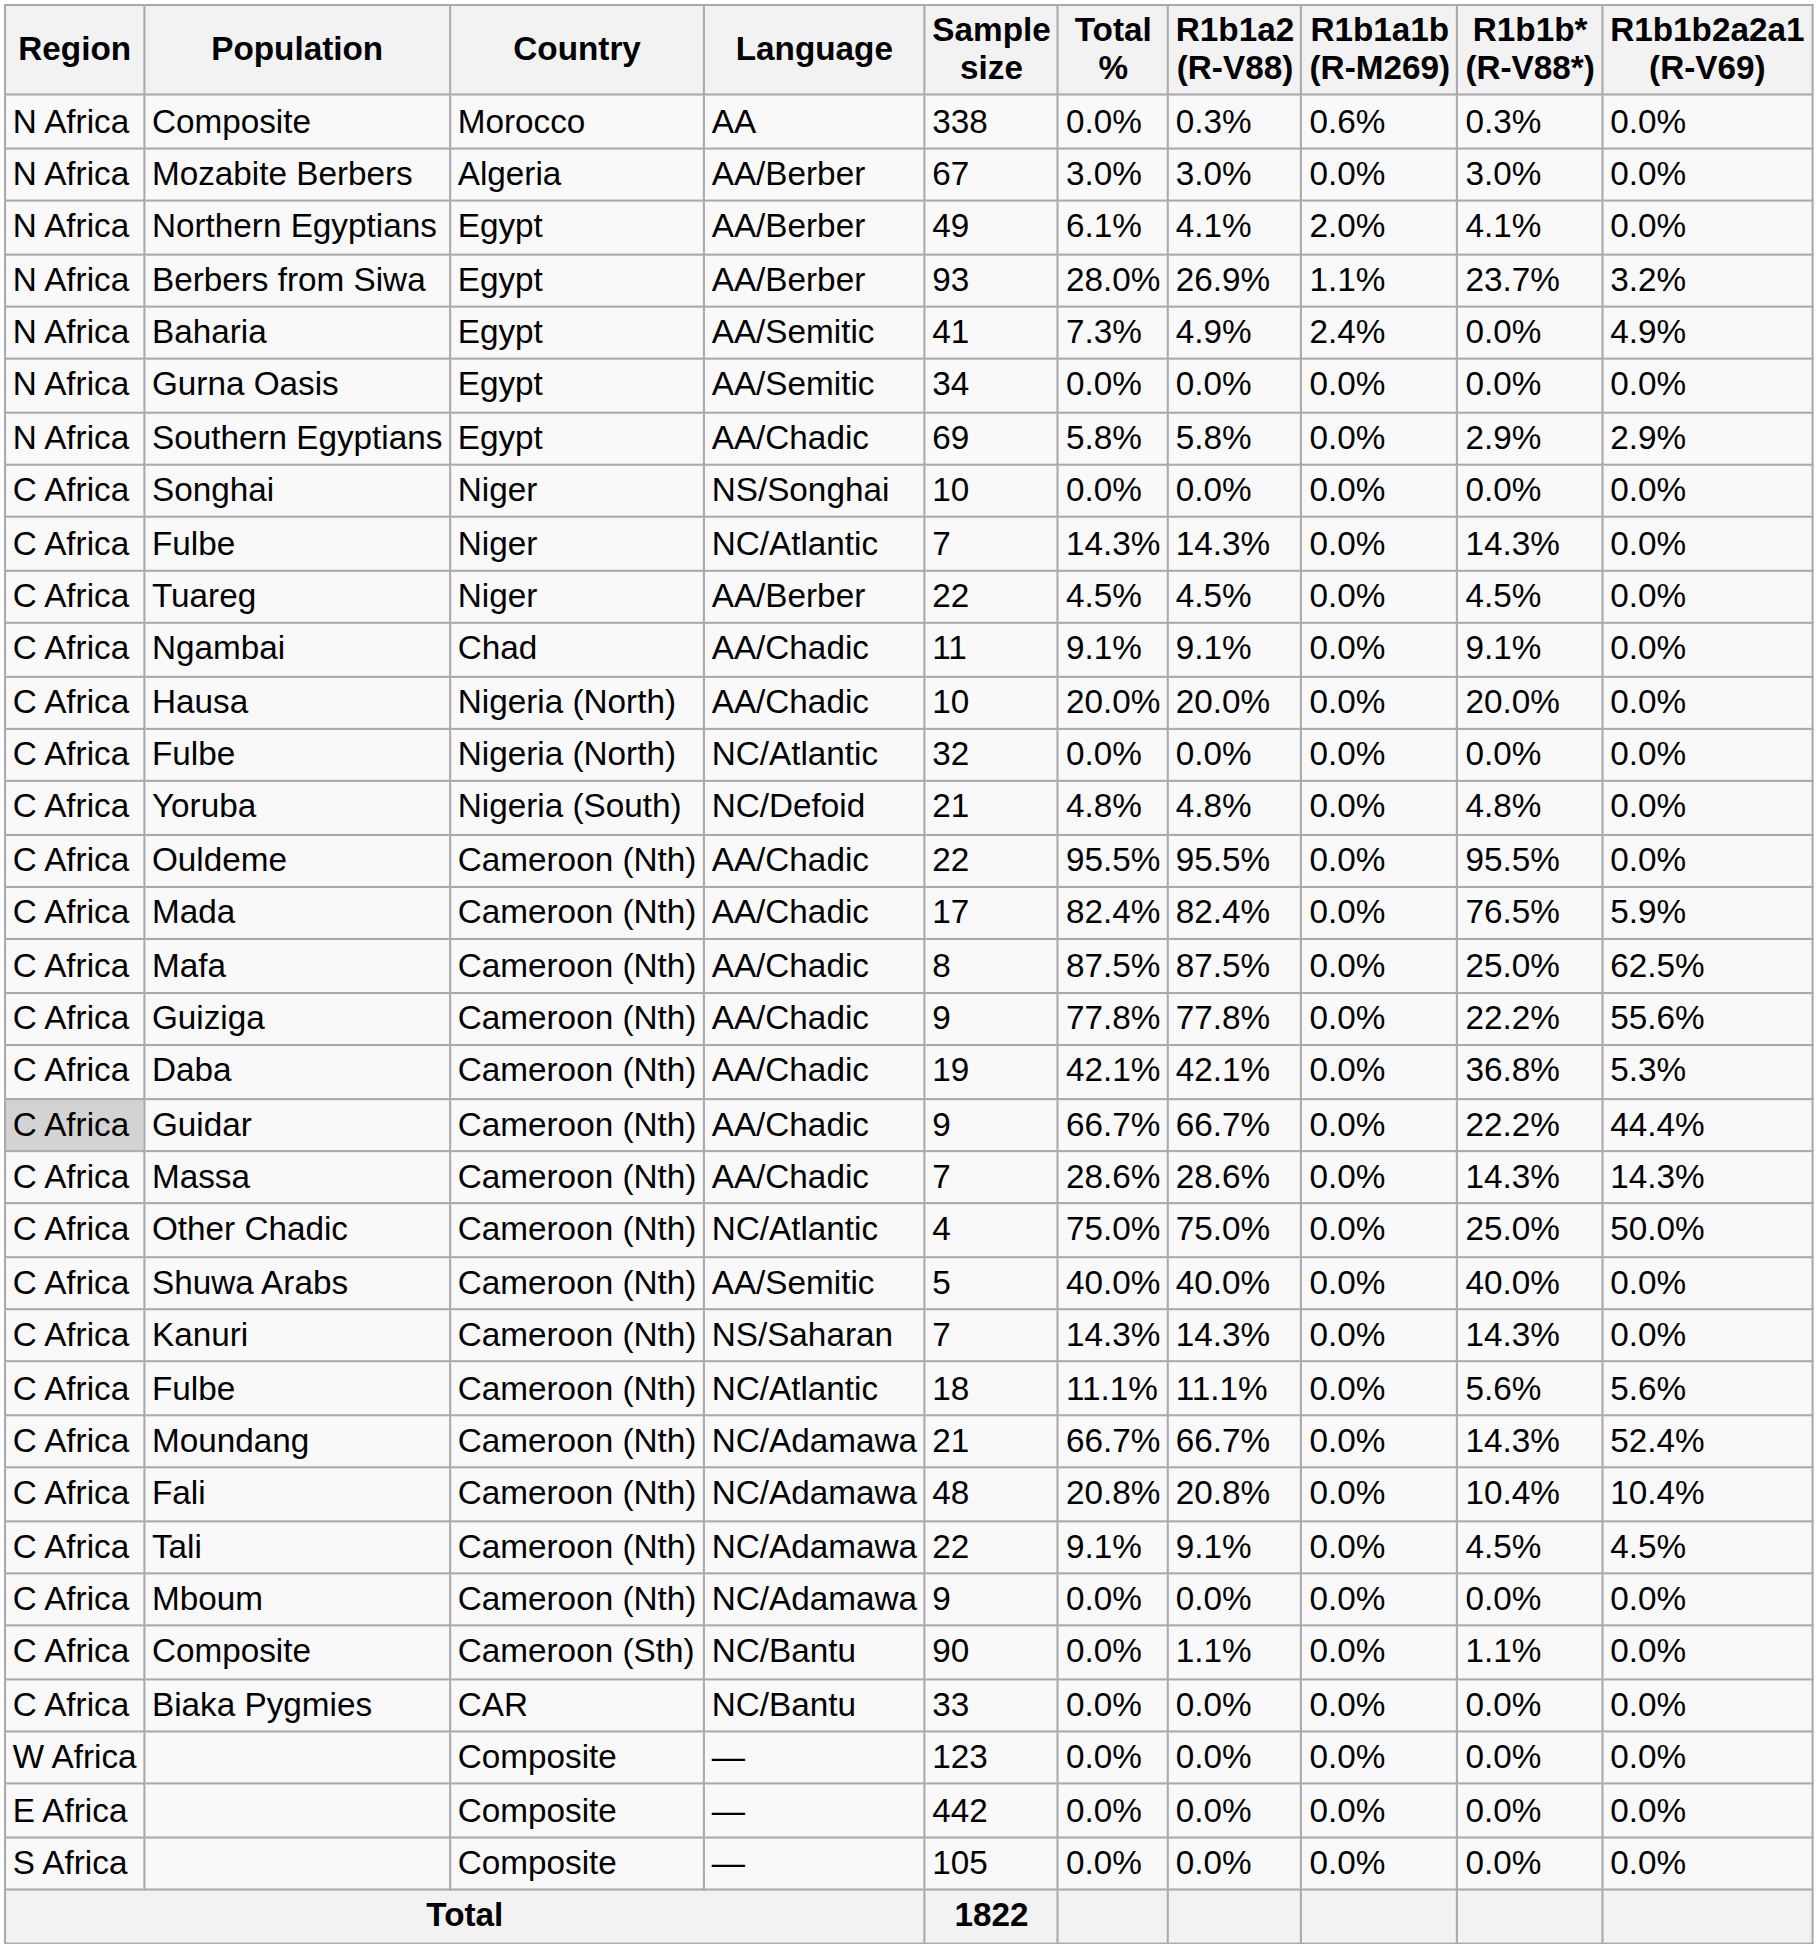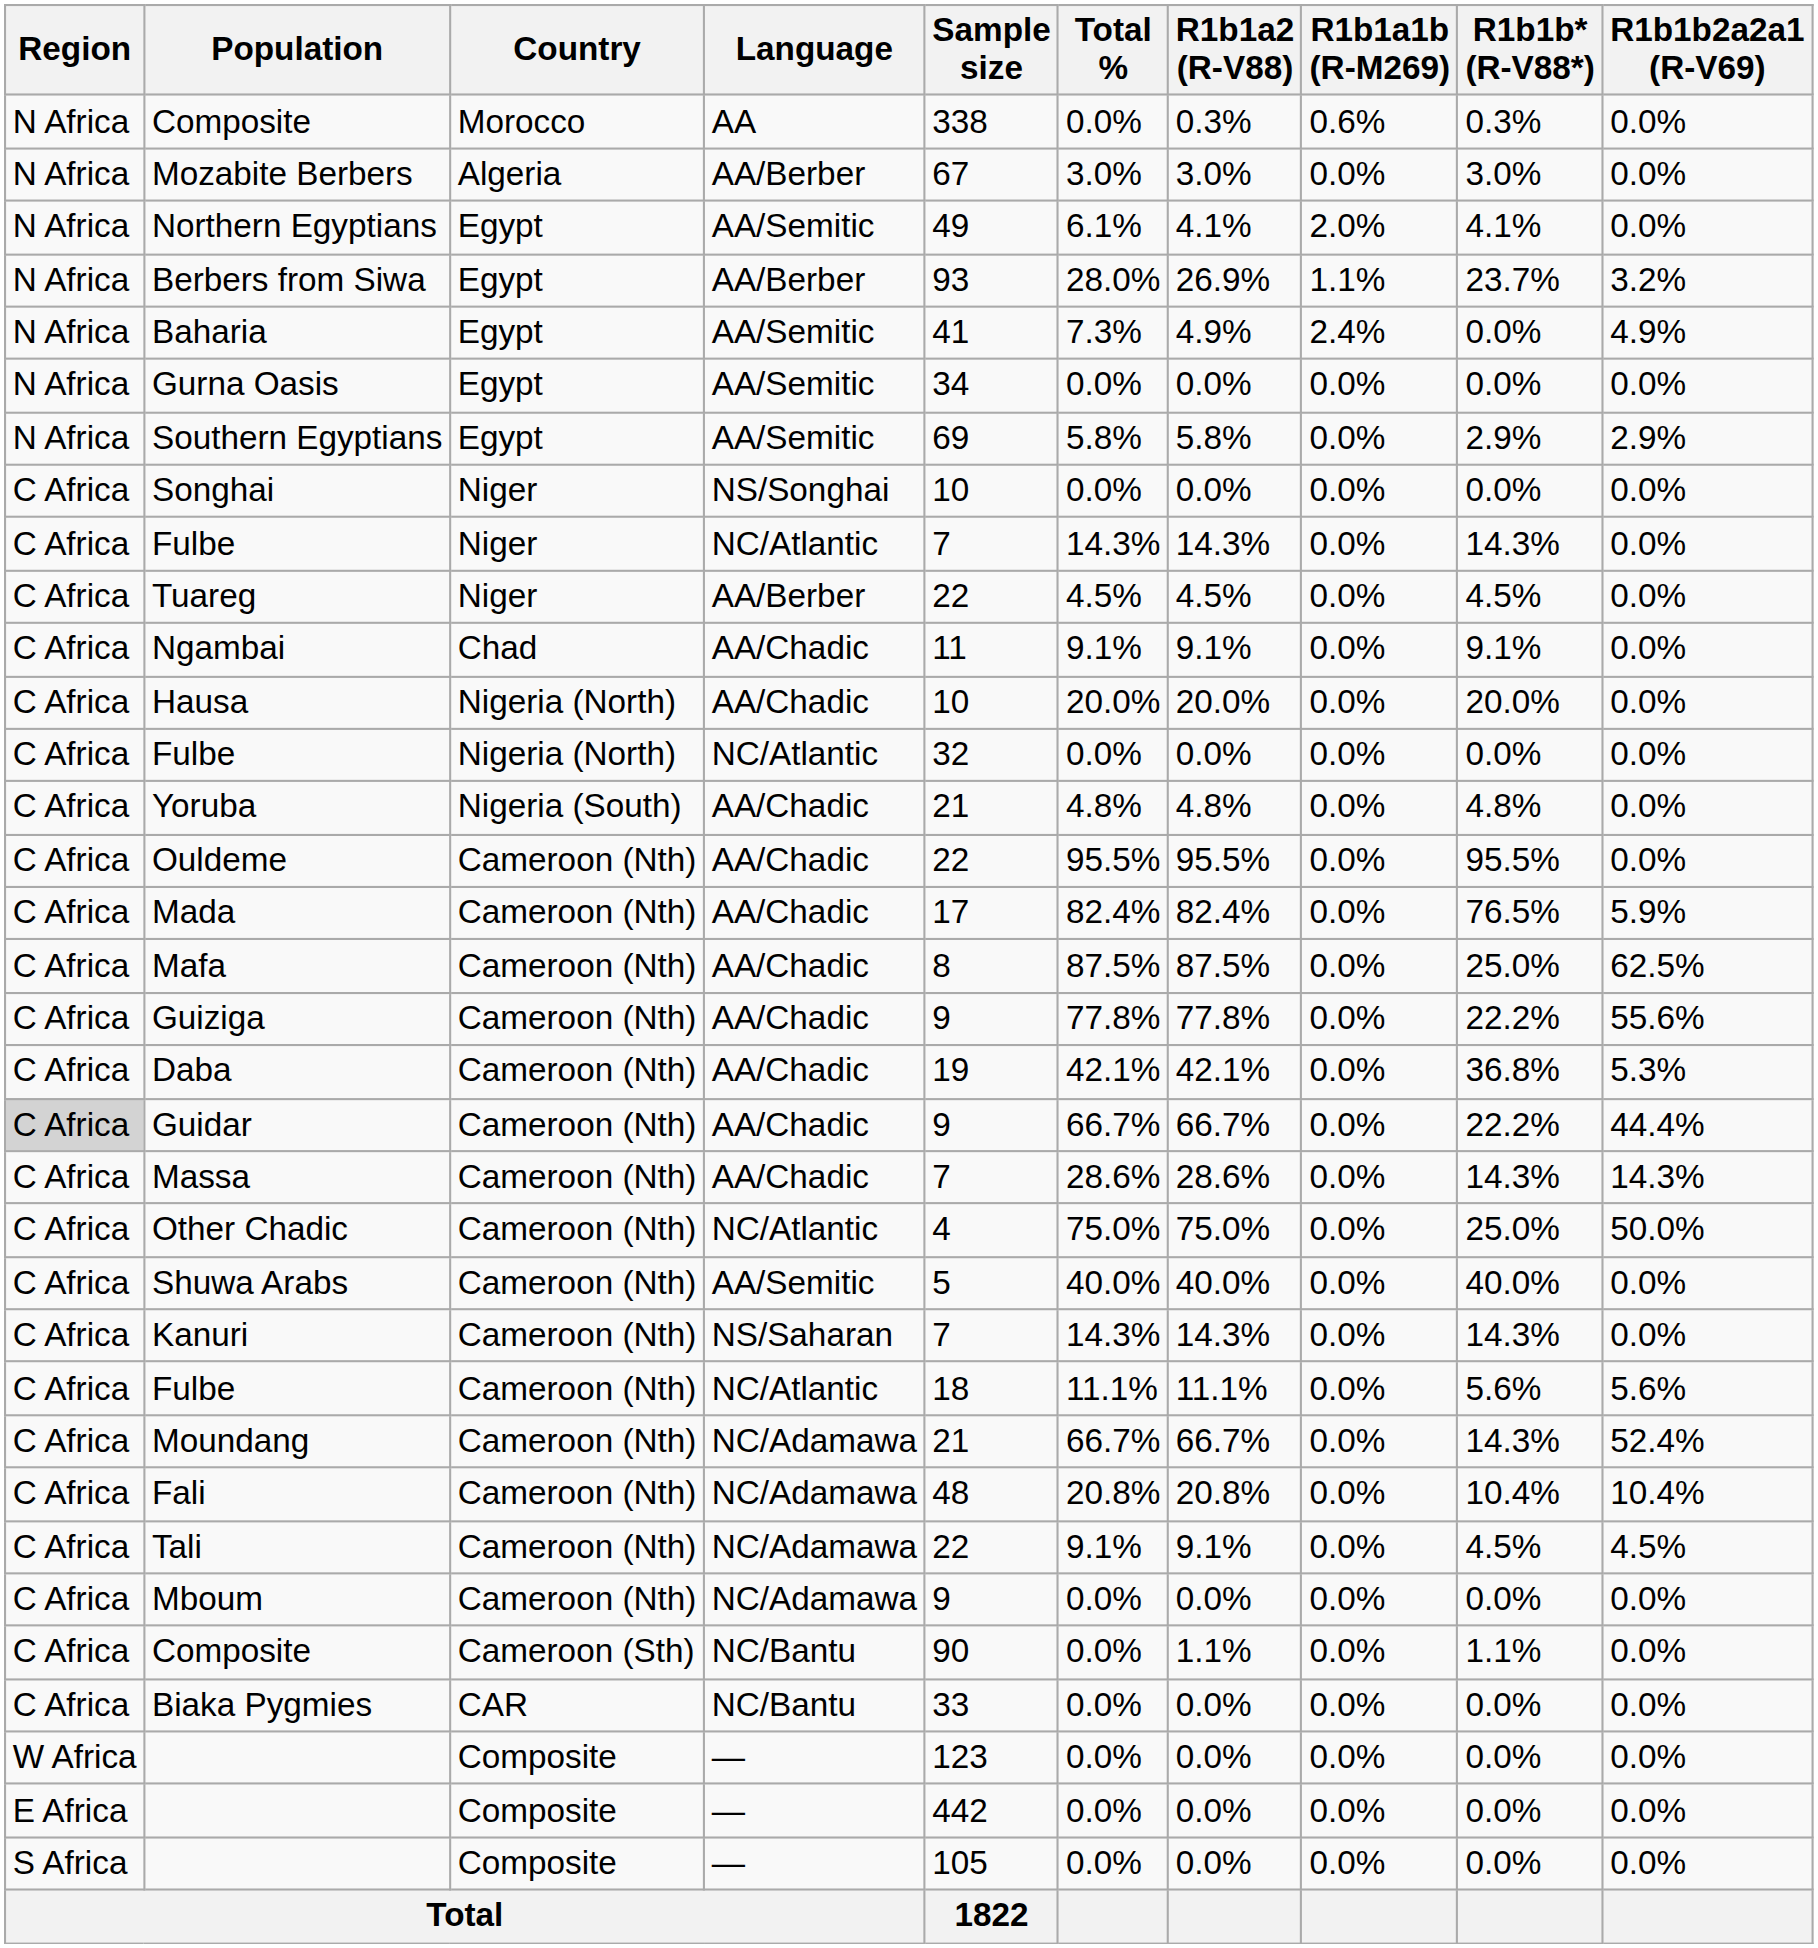 <table class="wikitable sortable">
 <tr>
 <th>Region</th>
 <th>Population</th>
 <th>Country</th>
 <th>Language</th>
 <th>Sample<br>size</th>
 <th>Total<br>%</th>
 <th>R1b1a2<br>(R-V88)</th>
 <th>R1b1a1b<br>(R-M269)</th>
 <th>R1b1b*<br>(R-V88*)</th>
 <th>R1b1b2a2a1<br>(R-V69)</th>
 </tr>
 <tr>
 <td>N Africa</td>
 <td>Composite</td>
 <td>Morocco</td>
 <td>AA</td>
 <td>338</td>
 <td>0.0%</td>
 <td>0.3%</td>
 <td>0.6%</td>
 <td>0.3%</td>
 <td>0.0%</td>
 </tr>
 <tr>
 <td>N Africa</td>
 <td>Mozabite Berbers</td>
 <td>Algeria</td>
 <td>AA/Berber</td>
 <td>67</td>
 <td>3.0%</td>
 <td>3.0%</td>
 <td>0.0%</td>
 <td>3.0%</td>
 <td>0.0%</td>
 </tr>
 <tr>
 <td>N Africa</td>
 <td>Northern Egyptians</td>
 <td>Egypt</td>
-<td>AA/Berber</td>
+<td>AA/Semitic</td>
 <td>49</td>
 <td>6.1%</td>
 <td>4.1%</td>
 <td>2.0%</td>
 <td>4.1%</td>
 <td>0.0%</td>
 </tr>
 <tr>
 <td>N Africa</td>
 <td>Berbers from Siwa</td>
 <td>Egypt</td>
 <td>AA/Berber</td>
 <td>93</td>
 <td>28.0%</td>
 <td>26.9%</td>
 <td>1.1%</td>
 <td>23.7%</td>
 <td>3.2%</td>
 </tr>
 <tr>
 <td>N Africa</td>
 <td>Baharia</td>
 <td>Egypt</td>
 <td>AA/Semitic</td>
 <td>41</td>
 <td>7.3%</td>
 <td>4.9%</td>
 <td>2.4%</td>
 <td>0.0%</td>
 <td>4.9%</td>
 </tr>
 <tr>
 <td>N Africa</td>
 <td>Gurna Oasis</td>
 <td>Egypt</td>
 <td>AA/Semitic</td>
 <td>34</td>
 <td>0.0%</td>
 <td>0.0%</td>
 <td>0.0%</td>
 <td>0.0%</td>
 <td>0.0%</td>
 </tr>
 <tr>
 <td>N Africa</td>
 <td>Southern Egyptians</td>
 <td>Egypt</td>
-<td>AA/Chadic</td>
+<td>AA/Semitic</td>
 <td>69</td>
 <td>5.8%</td>
 <td>5.8%</td>
 <td>0.0%</td>
 <td>2.9%</td>
 <td>2.9%</td>
 </tr>
 <tr>
 <td>C Africa</td>
 <td>Songhai</td>
 <td>Niger</td>
 <td>NS/Songhai</td>
 <td>10</td>
 <td>0.0%</td>
 <td>0.0%</td>
 <td>0.0%</td>
 <td>0.0%</td>
 <td>0.0%</td>
 </tr>
 <tr>
 <td>C Africa</td>
 <td>Fulbe</td>
 <td>Niger</td>
 <td>NC/Atlantic</td>
 <td>7</td>
 <td>14.3%</td>
 <td>14.3%</td>
 <td>0.0%</td>
 <td>14.3%</td>
 <td>0.0%</td>
 </tr>
 <tr>
 <td>C Africa</td>
 <td>Tuareg</td>
 <td>Niger</td>
 <td>AA/Berber</td>
 <td>22</td>
 <td>4.5%</td>
 <td>4.5%</td>
 <td>0.0%</td>
 <td>4.5%</td>
 <td>0.0%</td>
 </tr>
 <tr>
 <td>C Africa</td>
 <td>Ngambai</td>
 <td>Chad</td>
 <td>AA/Chadic</td>
 <td>11</td>
 <td>9.1%</td>
 <td>9.1%</td>
 <td>0.0%</td>
 <td>9.1%</td>
 <td>0.0%</td>
 </tr>
 <tr>
 <td>C Africa</td>
 <td>Hausa</td>
 <td>Nigeria (North)</td>
 <td>AA/Chadic</td>
 <td>10</td>
 <td>20.0%</td>
 <td>20.0%</td>
 <td>0.0%</td>
 <td>20.0%</td>
 <td>0.0%</td>
 </tr>
 <tr>
 <td>C Africa</td>
 <td>Fulbe</td>
 <td>Nigeria (North)</td>
 <td>NC/Atlantic</td>
 <td>32</td>
 <td>0.0%</td>
 <td>0.0%</td>
 <td>0.0%</td>
 <td>0.0%</td>
 <td>0.0%</td>
 </tr>
 <tr>
 <td>C Africa</td>
 <td>Yoruba</td>
 <td>Nigeria (South)</td>
-<td>NC/Defoid</td>
+<td>AA/Chadic</td>
 <td>21</td>
 <td>4.8%</td>
 <td>4.8%</td>
 <td>0.0%</td>
 <td>4.8%</td>
 <td>0.0%</td>
 </tr>
 <tr>
 <td>C Africa</td>
 <td>Ouldeme</td>
 <td>Cameroon (Nth)</td>
 <td>AA/Chadic</td>
 <td>22</td>
 <td>95.5%</td>
 <td>95.5%</td>
 <td>0.0%</td>
 <td>95.5%</td>
 <td>0.0%</td>
 </tr>
 <tr>
 <td>C Africa</td>
 <td>Mada</td>
 <td>Cameroon (Nth)</td>
 <td>AA/Chadic</td>
 <td>17</td>
 <td>82.4%</td>
 <td>82.4%</td>
 <td>0.0%</td>
 <td>76.5%</td>
 <td>5.9%</td>
 </tr>
 <tr>
 <td>C Africa</td>
 <td>Mafa</td>
 <td>Cameroon (Nth)</td>
 <td>AA/Chadic</td>
 <td>8</td>
 <td>87.5%</td>
 <td>87.5%</td>
 <td>0.0%</td>
 <td>25.0%</td>
 <td>62.5%</td>
 </tr>
 <tr>
 <td>C Africa</td>
 <td>Guiziga</td>
 <td>Cameroon (Nth)</td>
 <td>AA/Chadic</td>
 <td>9</td>
 <td>77.8%</td>
 <td>77.8%</td>
 <td>0.0%</td>
 <td>22.2%</td>
 <td>55.6%</td>
 </tr>
 <tr>
 <td>C Africa</td>
 <td>Daba</td>
 <td>Cameroon (Nth)</td>
 <td>AA/Chadic</td>
 <td>19</td>
 <td>42.1%</td>
 <td>42.1%</td>
 <td>0.0%</td>
 <td>36.8%</td>
 <td>5.3%</td>
 </tr>
 <tr>
 <td style="background: lightgrey;">C Africa</td>
 <td>Guidar</td>
 <td>Cameroon (Nth)</td>
 <td>AA/Chadic</td>
 <td>9</td>
 <td>66.7%</td>
 <td>66.7%</td>
 <td>0.0%</td>
 <td>22.2%</td>
 <td>44.4%</td>
 </tr>
 <tr>
 <td>C Africa</td>
 <td>Massa</td>
 <td>Cameroon (Nth)</td>
 <td>AA/Chadic</td>
 <td>7</td>
 <td>28.6%</td>
 <td>28.6%</td>
 <td>0.0%</td>
 <td>14.3%</td>
 <td>14.3%</td>
 </tr>
 <tr>
 <td>C Africa</td>
 <td>Other Chadic</td>
 <td>Cameroon (Nth)</td>
 <td>NC/Atlantic</td>
 <td>4</td>
 <td>75.0%</td>
 <td>75.0%</td>
 <td>0.0%</td>
 <td>25.0%</td>
 <td>50.0%</td>
 </tr>
 <tr>
 <td>C Africa</td>
 <td>Shuwa Arabs</td>
 <td>Cameroon (Nth)</td>
 <td>AA/Semitic</td>
 <td>5</td>
 <td>40.0%</td>
 <td>40.0%</td>
 <td>0.0%</td>
 <td>40.0%</td>
 <td>0.0%</td>
 </tr>
 <tr>
 <td>C Africa</td>
 <td>Kanuri</td>
 <td>Cameroon (Nth)</td>
 <td>NS/Saharan</td>
 <td>7</td>
 <td>14.3%</td>
 <td>14.3%</td>
 <td>0.0%</td>
 <td>14.3%</td>
 <td>0.0%</td>
 </tr>
 <tr>
 <td>C Africa</td>
 <td>Fulbe</td>
 <td>Cameroon (Nth)</td>
 <td>NC/Atlantic</td>
 <td>18</td>
 <td>11.1%</td>
 <td>11.1%</td>
 <td>0.0%</td>
 <td>5.6%</td>
 <td>5.6%</td>
 </tr>
 <tr>
 <td>C Africa</td>
 <td>Moundang</td>
 <td>Cameroon (Nth)</td>
 <td>NC/Adamawa</td>
 <td>21</td>
 <td>66.7%</td>
 <td>66.7%</td>
 <td>0.0%</td>
 <td>14.3%</td>
 <td>52.4%</td>
 </tr>
 <tr>
 <td>C Africa</td>
 <td>Fali</td>
 <td>Cameroon (Nth)</td>
 <td>NC/Adamawa</td>
 <td>48</td>
 <td>20.8%</td>
 <td>20.8%</td>
 <td>0.0%</td>
 <td>10.4%</td>
 <td>10.4%</td>
 </tr>
 <tr>
 <td>C Africa</td>
 <td>Tali</td>
 <td>Cameroon (Nth)</td>
 <td>NC/Adamawa</td>
 <td>22</td>
 <td>9.1%</td>
 <td>9.1%</td>
 <td>0.0%</td>
 <td>4.5%</td>
 <td>4.5%</td>
 </tr>
 <tr>
 <td>C Africa</td>
 <td>Mboum</td>
 <td>Cameroon (Nth)</td>
 <td>NC/Adamawa</td>
 <td>9</td>
 <td>0.0%</td>
 <td>0.0%</td>
 <td>0.0%</td>
 <td>0.0%</td>
 <td>0.0%</td>
 </tr>
 <tr>
 <td>C Africa</td>
 <td>Composite</td>
 <td>Cameroon (Sth)</td>
 <td>NC/Bantu</td>
 <td>90</td>
 <td>0.0%</td>
 <td>1.1%</td>
 <td>0.0%</td>
 <td>1.1%</td>
 <td>0.0%</td>
 </tr>
 <tr>
 <td>C Africa</td>
 <td>Biaka Pygmies</td>
 <td>CAR</td>
 <td>NC/Bantu</td>
 <td>33</td>
 <td>0.0%</td>
 <td>0.0%</td>
 <td>0.0%</td>
 <td>0.0%</td>
 <td>0.0%</td>
 </tr>
 <tr>
 <td>W Africa</td>
 <td></td>
 <td>Composite</td>
 <td>—</td>
 <td>123</td>
 <td>0.0%</td>
 <td>0.0%</td>
 <td>0.0%</td>
 <td>0.0%</td>
 <td>0.0%</td>
 </tr>
 <tr>
 <td>E Africa</td>
 <td></td>
 <td>Composite</td>
 <td>—</td>
 <td>442</td>
 <td>0.0%</td>
 <td>0.0%</td>
 <td>0.0%</td>
 <td>0.0%</td>
 <td>0.0%</td>
 </tr>
 <tr>
 <td>S Africa</td>
 <td></td>
 <td>Composite</td>
 <td>—</td>
 <td>105</td>
 <td>0.0%</td>
 <td>0.0%</td>
 <td>0.0%</td>
 <td>0.0%</td>
 <td>0.0%</td>
 </tr>
 <tr>
 <th colspan=4>Total</th>
 <th>1822</th>
 <th></th>
 <th></th>
 <th></th>
 <th></th>
 <th></th>
 </tr>
 </table>
